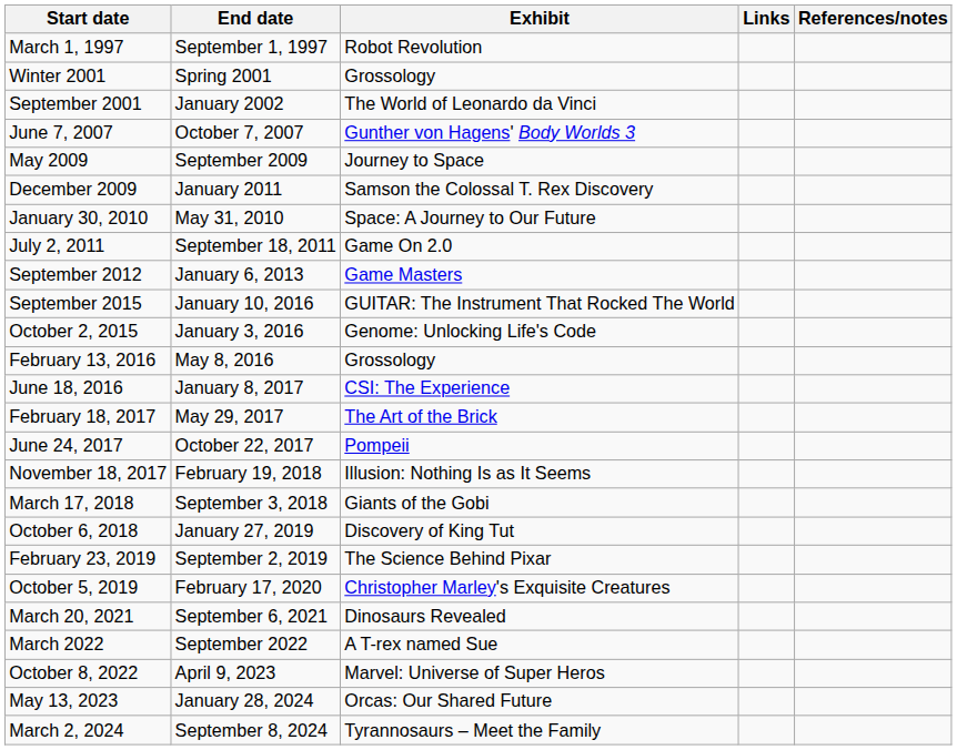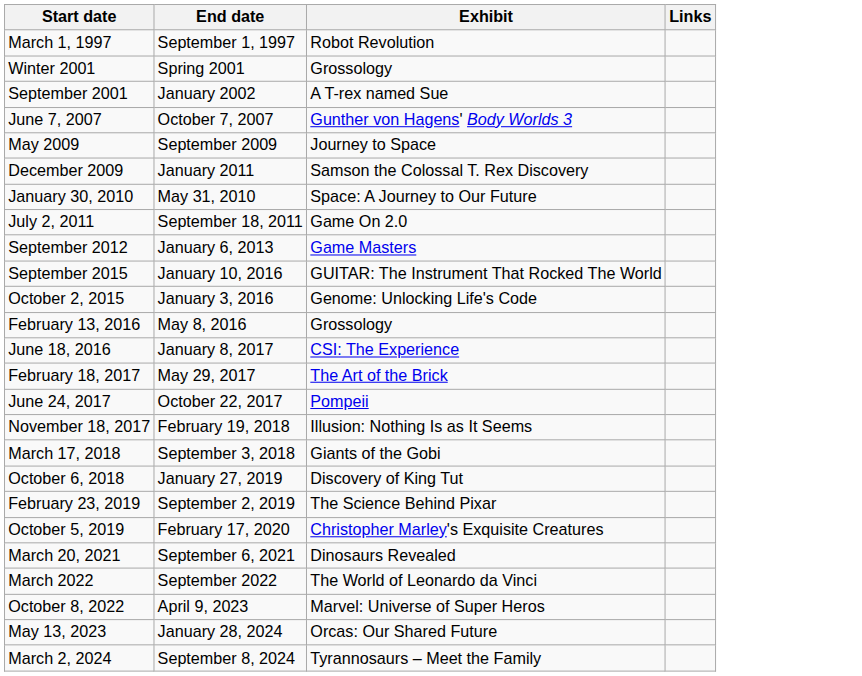 <table class="wikitable mw-collapsible">
 <tr>
 <th>Start date</th>
 <th>End date</th>
 <th>Exhibit</th>
 <th>Links</th>
-<th>References/notes</th>
 </tr>
 <tr>
 <td>March 1, 1997</td>
 <td>September 1, 1997</td>
 <td>Robot Revolution</td>
-<td></td>
 <td></td>
 </tr>
 <tr>
 <td>Winter 2001</td>
 <td>Spring 2001</td>
 <td>Grossology</td>
 <td></td>
-<td></td>
 </tr>
 <tr>
 <td>September 2001</td>
 <td>January 2002</td>
-<td>The World of Leonardo da Vinci</td>
-<td></td>
+<td>A T-rex named Sue</td>
 <td></td>
 </tr>
 <tr>
 <td>June 7, 2007</td>
 <td>October 7, 2007</td>
 <td><a href='#'>Gunther von Hagens</a>' <em><a href='#'>Body Worlds 3</a></em></td>
 <td></td>
-<td></td>
 </tr>
 <tr>
 <td>May 2009</td>
 <td>September 2009</td>
 <td>Journey to Space</td>
-<td></td>
 <td></td>
 </tr>
 <tr>
 <td>December 2009</td>
 <td>January 2011</td>
 <td>Samson the Colossal T. Rex Discovery</td>
 <td></td>
-<td></td>
 </tr>
 <tr>
 <td>January 30, 2010</td>
 <td>May 31, 2010</td>
 <td>Space: A Journey to Our Future</td>
-<td></td>
 <td></td>
 </tr>
 <tr>
 <td>July 2, 2011</td>
 <td>September 18, 2011</td>
 <td>Game On 2.0</td>
 <td></td>
-<td></td>
 </tr>
 <tr>
 <td>September 2012</td>
 <td>January 6, 2013</td>
 <td><a href='#'>Game Masters</a></td>
-<td></td>
 <td></td>
 </tr>
 <tr>
 <td>September 2015</td>
 <td>January 10, 2016</td>
 <td>GUITAR: The Instrument That Rocked The World</td>
 <td></td>
-<td></td>
 </tr>
 <tr>
 <td>October 2, 2015</td>
 <td>January 3, 2016</td>
 <td>Genome: Unlocking Life's Code</td>
-<td></td>
 <td></td>
 </tr>
 <tr>
 <td>February 13, 2016</td>
 <td>May 8, 2016</td>
 <td>Grossology</td>
 <td></td>
-<td></td>
 </tr>
 <tr>
 <td>June 18, 2016</td>
 <td>January 8, 2017</td>
 <td><a href='#'>CSI: The Experience</a></td>
 <td> </td>
-<td></td>
 </tr>
 <tr>
 <td>February 18, 2017</td>
 <td>May 29, 2017</td>
 <td><a href='#'>The Art of the Brick</a></td>
-<td></td>
 <td></td>
 </tr>
 <tr>
 <td>June 24, 2017</td>
 <td>October 22, 2017</td>
 <td><a href='#'>Pompeii</a></td>
 <td></td>
-<td></td>
 </tr>
 <tr>
 <td>November 18, 2017</td>
 <td>February 19, 2018</td>
 <td>Illusion: Nothing Is as It Seems</td>
-<td></td>
 <td></td>
 </tr>
 <tr>
 <td>March 17, 2018</td>
 <td>September 3, 2018</td>
 <td>Giants of the Gobi</td>
 <td></td>
-<td></td>
 </tr>
 <tr>
 <td>October 6, 2018</td>
 <td>January 27, 2019</td>
 <td>Discovery of King Tut</td>
-<td></td>
 <td></td>
 </tr>
 <tr>
 <td>February 23, 2019</td>
 <td>September 2, 2019</td>
 <td>The Science Behind Pixar</td>
 <td></td>
-<td></td>
 </tr>
 <tr>
 <td>October 5, 2019</td>
 <td>February 17, 2020</td>
 <td><a href='#'>Christopher Marley</a>'s Exquisite Creatures</td>
-<td></td>
 <td></td>
 </tr>
 <tr>
 <td>March 20, 2021</td>
 <td>September 6, 2021</td>
 <td>Dinosaurs Revealed</td>
 <td></td>
-<td></td>
 </tr>
 <tr>
 <td>March 2022</td>
 <td>September 2022</td>
-<td>A T-rex named Sue</td>
-<td></td>
+<td>The World of Leonardo da Vinci</td>
 <td></td>
 </tr>
 <tr>
 <td>October 8, 2022</td>
 <td>April 9, 2023</td>
 <td>Marvel: Universe of Super Heros</td>
 <td></td>
-<td></td>
 </tr>
 <tr>
 <td>May 13, 2023</td>
 <td>January 28, 2024</td>
 <td>Orcas: Our Shared Future</td>
-<td></td>
 <td></td>
 </tr>
 <tr>
 <td>March 2, 2024</td>
 <td>September 8, 2024</td>
 <td>Tyrannosaurs – Meet the Family</td>
 <td></td>
-<td></td>
 </tr>
 </table>
